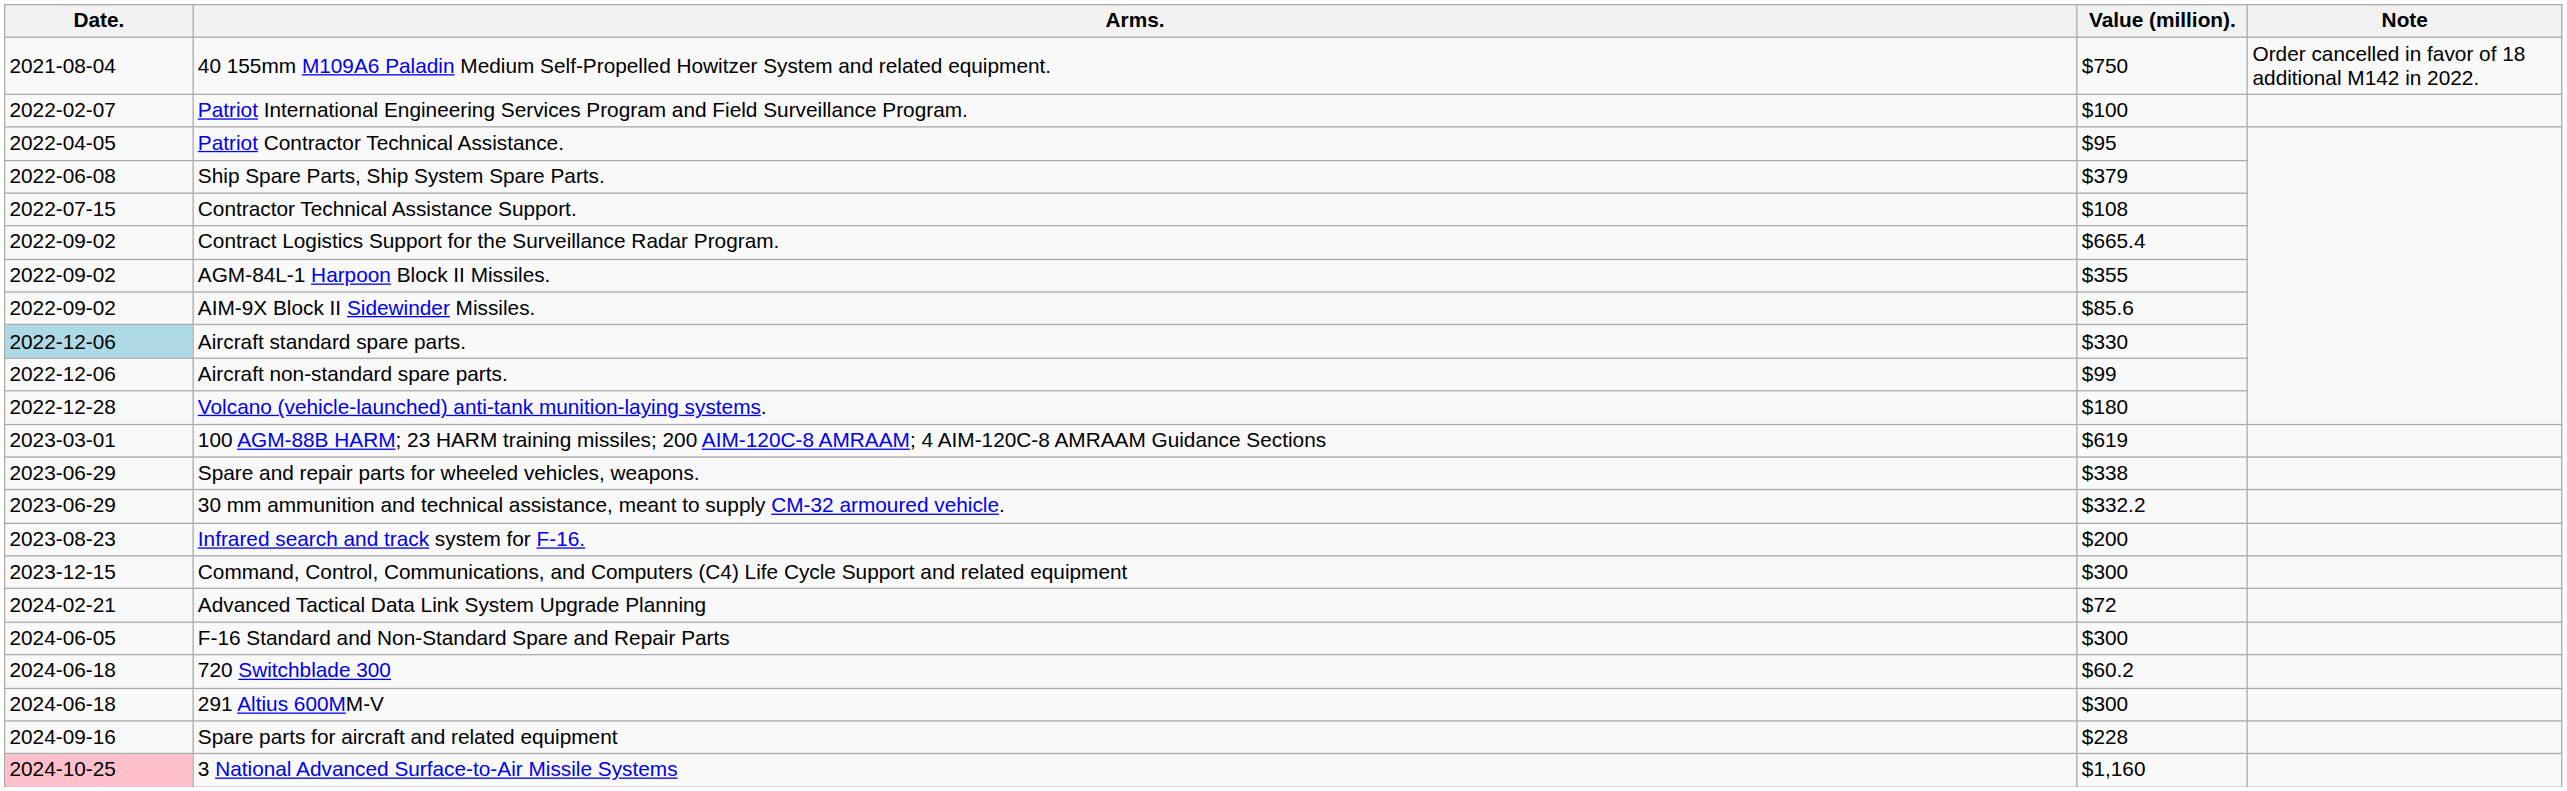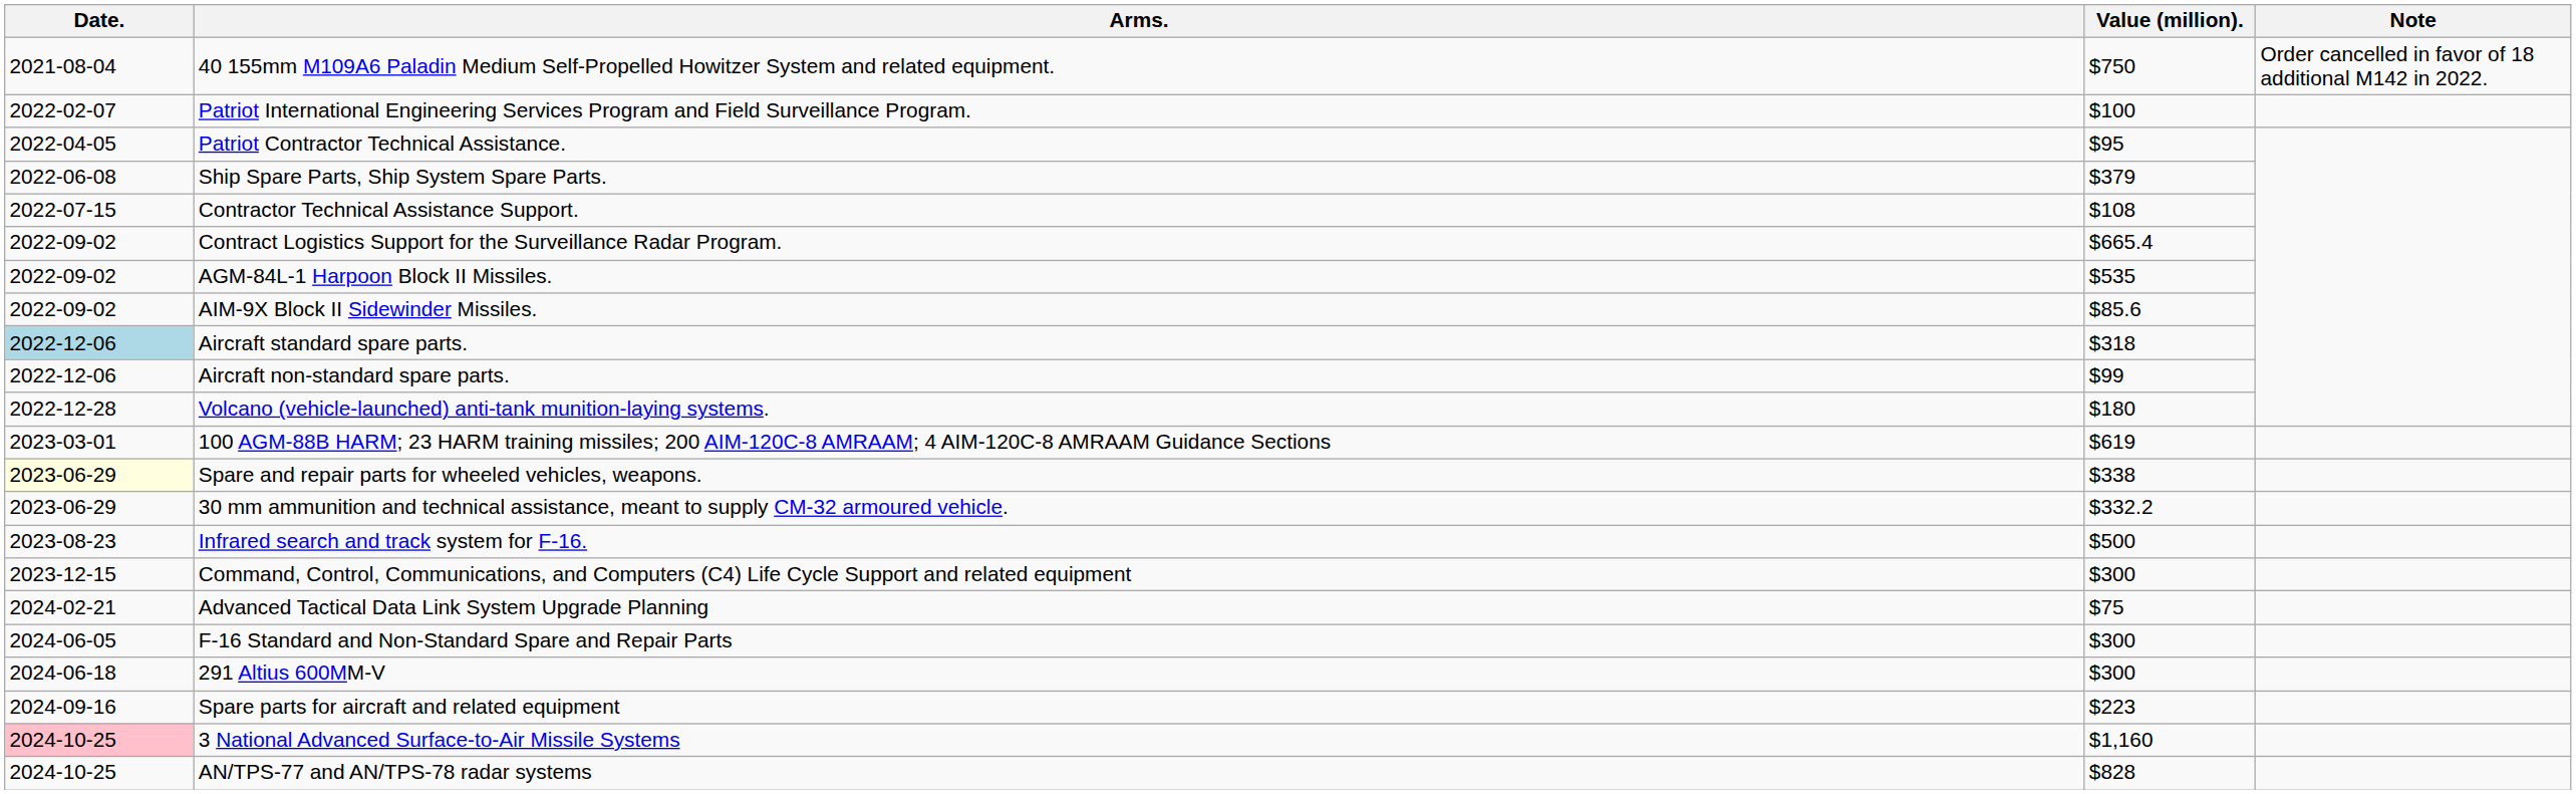 <table class="wikitable mw-collapsible">
 <tr>
 <th scope="col" style="width: 3%;">Date.</th>
 <th scope="col" style="width: 30%;">Arms.</th>
 <th scope="col" style="width: 2%;">Value (million).</th>
 <th scope="col" style="width: 5%;">Note</th>
 </tr>
 <tr>
 <td>2021-08-04</td>
 <td>40 155mm <a href='#'>M109A6 Paladin</a> Medium Self-Propelled Howitzer System and related equipment.</td>
 <td>$750</td>
 <td>Order cancelled in favor of 18 additional M142 in 2022.</td>
 </tr>
 <tr>
 <td>2022-02-07</td>
 <td><a href='#'>Patriot</a> International Engineering Services Program and Field Surveillance Program.</td>
 <td>$100</td>
 <td></td>
 </tr>
 <tr>
 <td>2022-04-05</td>
 <td><a href='#'>Patriot</a> Contractor Technical Assistance.</td>
 <td>$95</td>
 </tr>
 <tr>
 <td>2022-06-08</td>
 <td>Ship Spare Parts, Ship System Spare Parts.</td>
 <td>$379</td>
 </tr>
 <tr>
 <td>2022-07-15</td>
 <td>Contractor Technical Assistance Support.</td>
 <td>$108</td>
 </tr>
 <tr>
 <td>2022-09-02</td>
 <td>Contract Logistics Support for the Surveillance Radar Program.</td>
 <td>$665.4</td>
 </tr>
 <tr>
 <td>2022-09-02</td>
 <td>AGM-84L-1 <a href='#'>Harpoon</a> Block II Missiles.</td>
-<td>$355</td>
+<td>$535</td>
 </tr>
 <tr>
 <td>2022-09-02</td>
 <td>AIM-9X Block II <a href='#'>Sidewinder</a> Missiles.</td>
 <td>$85.6</td>
 </tr>
 <tr>
 <td style="background: lightblue;">2022-12-06</td>
 <td>Aircraft standard spare parts.</td>
-<td>$330</td>
+<td>$318</td>
 </tr>
 <tr>
 <td>2022-12-06</td>
 <td>Aircraft non-standard spare parts.</td>
 <td>$99</td>
 </tr>
 <tr>
 <td>2022-12-28</td>
 <td><a href='#'>Volcano (vehicle-launched) anti-tank munition-laying systems</a>.</td>
 <td>$180</td>
 </tr>
 <tr>
 <td>2023-03-01</td>
 <td>100 <a href='#'>AGM-88B HARM</a>; 23 HARM training missiles; 200 <a href='#'>AIM-120C-8 AMRAAM</a>; 4 AIM-120C-8 AMRAAM Guidance Sections</td>
 <td>$619</td>
 <td></td>
 </tr>
 <tr>
-<td>2023-06-29</td>
+<td style="background: lightyellow;">2023-06-29</td>
 <td>Spare and repair parts for wheeled vehicles, weapons.</td>
 <td>$338</td>
 <td></td>
 </tr>
 <tr>
 <td>2023-06-29</td>
 <td>30 mm ammunition and technical assistance, meant to supply <a href='#'>CM-32 armoured vehicle</a>.</td>
 <td>$332.2</td>
 <td></td>
 </tr>
 <tr>
 <td>2023-08-23</td>
 <td><a href='#'>Infrared search and track</a> system for <a href='#'>F-16.</a></td>
-<td>$200</td>
+<td>$500</td>
 <td></td>
 </tr>
 <tr>
 <td>2023-12-15</td>
 <td>Command, Control, Communications, and Computers (C4) Life Cycle Support and related equipment</td>
 <td>$300</td>
 <td></td>
 </tr>
 <tr>
 <td>2024-02-21</td>
 <td>Advanced Tactical Data Link System Upgrade Planning</td>
-<td>$72</td>
+<td>$75</td>
 <td></td>
 </tr>
 <tr>
 <td>2024-06-05</td>
 <td>F-16 Standard and Non-Standard Spare and Repair Parts</td>
 <td>$300</td>
-<td></td>
-</tr>
-<tr>
-<td>2024-06-18</td>
-<td>720 <a href='#'>Switchblade 300</a></td>
-<td>$60.2</td>
 <td></td>
 </tr>
 <tr>
 <td>2024-06-18</td>
 <td>291 <a href='#'>Altius 600M</a>M-V</td>
 <td>$300</td>
 <td></td>
 </tr>
 <tr>
 <td>2024-09-16</td>
 <td>Spare parts for aircraft and related equipment</td>
-<td>$228</td>
+<td>$223</td>
 <td></td>
 </tr>
 <tr>
 <td style="background: pink;">2024-10-25</td>
 <td>3 <a href='#'>National Advanced Surface-to-Air Missile Systems</a></td>
 <td>$1,160</td>
 <td></td>
 </tr>
+<tr>
+<td>2024-10-25</td>
+<td>AN/TPS-77 and AN/TPS-78 radar systems</td>
+<td>$828</td>
+<td></td>
+</tr>
 </table>
